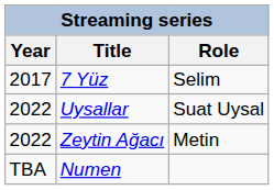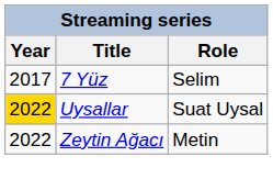 <table class="wikitable" style="font-size: 90%;">
 <tr>
 <th colspan="3" style="background: LightSteelBlue;">Streaming series</th>
 </tr>
 <tr>
 <th>Year</th>
 <th>Title</th>
 <th>Role</th>
 </tr>
 <tr>
 <td>2017</td>
 <td><em><a href='#'>7 Yüz</a></em></td>
 <td>Selim</td>
 </tr>
 <tr>
-<td>2022</td>
+<td style="background: gold;">2022</td>
 <td><em><a href='#'>Uysallar</a></em></td>
 <td>Suat Uysal</td>
 </tr>
 <tr>
 <td>2022</td>
 <td><em><a href='#'>Zeytin Ağacı</a></em></td>
 <td>Metin</td>
 </tr>
-<tr>
-<td>TBA</td>
-<td><em><a href='#'>Numen</a></em></td>
-<td></td>
-</tr>
 </table>
